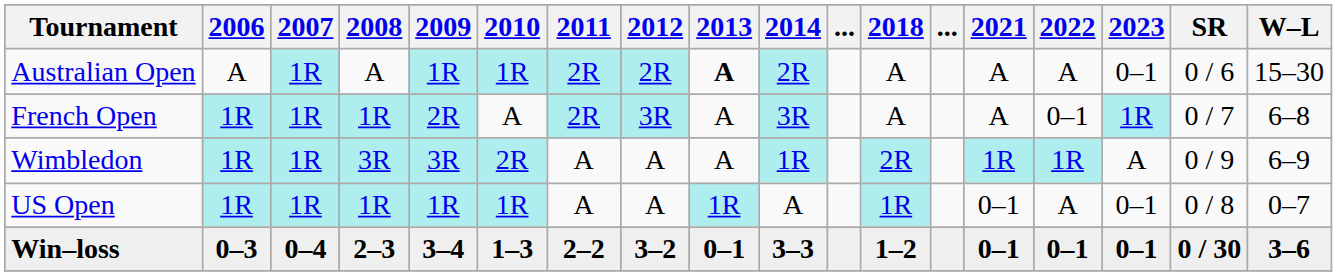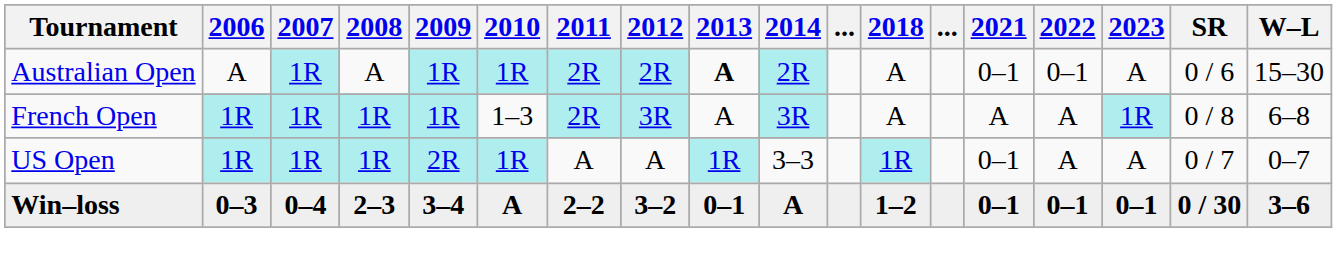 <table class=wikitable style=text-align:center>
 <tr>
 <th>Tournament</th>
 <th><a href='#'>2006</a></th>
 <th><a href='#'>2007</a></th>
 <th><a href='#'>2008</a></th>
 <th><a href='#'>2009</a></th>
 <th><a href='#'>2010</a></th>
 <th width=35><a href='#'>2011</a></th>
 <th><a href='#'>2012</a></th>
 <th><a href='#'>2013</a></th>
 <th><a href='#'>2014</a></th>
 <th>...</th>
 <th><a href='#'>2018</a></th>
 <th>...</th>
 <th><a href='#'>2021</a></th>
 <th><a href='#'>2022</a></th>
 <th><a href='#'>2023</a></th>
 <th>SR</th>
 <th>W–L</th>
 </tr>
 <tr>
 <td align=left><a href='#'>Australian Open</a></td>
 <td>A</td>
 <td bgcolor=afeeee><a href='#'>1R</a></td>
 <td>A</td>
 <td bgcolor=afeeee><a href='#'>1R</a></td>
 <td bgcolor=afeeee><a href='#'>1R</a></td>
 <td bgcolor=afeeee><a href='#'>2R</a></td>
 <td bgcolor=afeeee><a href='#'>2R</a></td>
 <td><strong>A</strong></td>
 <td bgcolor=afeeee><a href='#'>2R</a></td>
 <td></td>
 <td>A</td>
 <td></td>
+<td>0–1</td>
+<td>0–1</td>
 <td>A</td>
-<td>A</td>
-<td>0–1</td>
 <td>0 / 6</td>
 <td>15–30</td>
 </tr>
 <tr>
 <td align=left><a href='#'>French Open</a></td>
 <td bgcolor=afeeee><a href='#'>1R</a></td>
 <td bgcolor=afeeee><a href='#'>1R</a></td>
 <td bgcolor=afeeee><a href='#'>1R</a></td>
-<td bgcolor=afeeee><a href='#'>2R</a></td>
-<td>A</td>
+<td bgcolor=afeeee><a href='#'>1R</a></td>
+<td>1–3</td>
 <td bgcolor=afeeee><a href='#'>2R</a></td>
 <td bgcolor=afeeee><a href='#'>3R</a></td>
 <td>A</td>
 <td bgcolor=afeeee><a href='#'>3R</a></td>
 <td></td>
 <td>A</td>
 <td></td>
 <td>A</td>
-<td>0–1</td>
-<td bgcolor=afeeee><a href='#'>1R</a></td>
-<td>0 / 7</td>
-<td>6–8</td>
-</tr>
-<tr>
-<td align=left><a href='#'>Wimbledon</a></td>
-<td bgcolor=afeeee><a href='#'>1R</a></td>
-<td bgcolor=afeeee><a href='#'>1R</a></td>
-<td bgcolor=afeeee><a href='#'>3R</a></td>
-<td bgcolor=afeeee><a href='#'>3R</a></td>
-<td bgcolor=afeeee><a href='#'>2R</a></td>
-<td>A</td>
-<td>A</td>
 <td>A</td>
 <td bgcolor=afeeee><a href='#'>1R</a></td>
-<td></td>
-<td bgcolor=afeeee><a href='#'>2R</a></td>
-<td></td>
-<td bgcolor=afeeee><a href='#'>1R</a></td>
-<td bgcolor=afeeee><a href='#'>1R</a></td>
-<td>A</td>
-<td>0 / 9</td>
-<td>6–9</td>
+<td>0 / 8</td>
+<td>6–8</td>
 </tr>
 <tr>
 <td align=left><a href='#'>US Open</a></td>
 <td bgcolor=afeeee><a href='#'>1R</a></td>
 <td bgcolor=afeeee><a href='#'>1R</a></td>
 <td bgcolor=afeeee><a href='#'>1R</a></td>
-<td bgcolor=afeeee><a href='#'>1R</a></td>
+<td bgcolor=afeeee><a href='#'>2R</a></td>
 <td bgcolor=afeeee><a href='#'>1R</a></td>
 <td>A</td>
 <td>A</td>
 <td bgcolor=afeeee><a href='#'>1R</a></td>
-<td>A</td>
+<td>3–3</td>
 <td></td>
 <td bgcolor=afeeee><a href='#'>1R</a></td>
 <td></td>
 <td>0–1</td>
 <td>A</td>
-<td>0–1</td>
-<td>0 / 8</td>
+<td>A</td>
+<td>0 / 7</td>
 <td>0–7</td>
 </tr>
 <tr style="background:#efefef; font-weight:bold;">
 <td style="text-align:left;">Win–loss</td>
 <td>0–3</td>
 <td>0–4</td>
 <td>2–3</td>
 <td>3–4</td>
-<td>1–3</td>
+<td>A</td>
 <td>2–2</td>
 <td>3–2</td>
 <td>0–1</td>
-<td>3–3</td>
+<td>A</td>
 <td></td>
 <td>1–2</td>
 <td></td>
 <td>0–1</td>
 <td>0–1</td>
 <td>0–1</td>
 <td>0 / 30</td>
 <td>3–6</td>
 </tr>
 </table>
